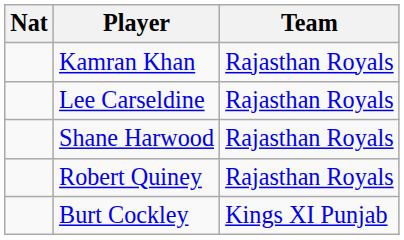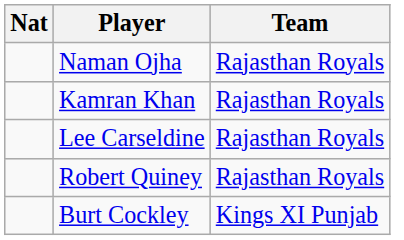 <table class="wikitable">
 <tr>
 <th>Nat</th>
 <th>Player</th>
 <th>Team</th>
+</tr>
+<tr>
+<td></td>
+<td><a href='#'>Naman Ojha</a></td>
+<td><a href='#'>Rajasthan Royals</a></td>
 </tr>
 <tr>
 <td></td>
 <td><a href='#'>Kamran Khan</a></td>
 <td><a href='#'>Rajasthan Royals</a></td>
 </tr>
 <tr>
 <td></td>
 <td><a href='#'>Lee Carseldine</a></td>
 <td><a href='#'>Rajasthan Royals</a></td>
 </tr>
 <tr>
 <td></td>
-<td><a href='#'>Shane Harwood</a></td>
-<td><a href='#'>Rajasthan Royals</a></td>
-</tr>
-<tr>
-<td></td>
 <td><a href='#'>Robert Quiney</a></td>
 <td><a href='#'>Rajasthan Royals</a></td>
 </tr>
 <tr>
 <td></td>
 <td><a href='#'>Burt Cockley</a></td>
 <td><a href='#'>Kings XI Punjab</a></td>
 </tr>
 </table>
